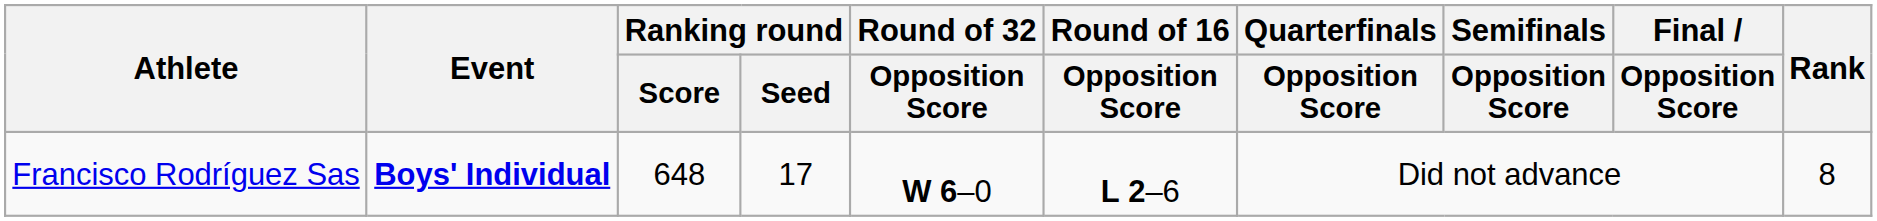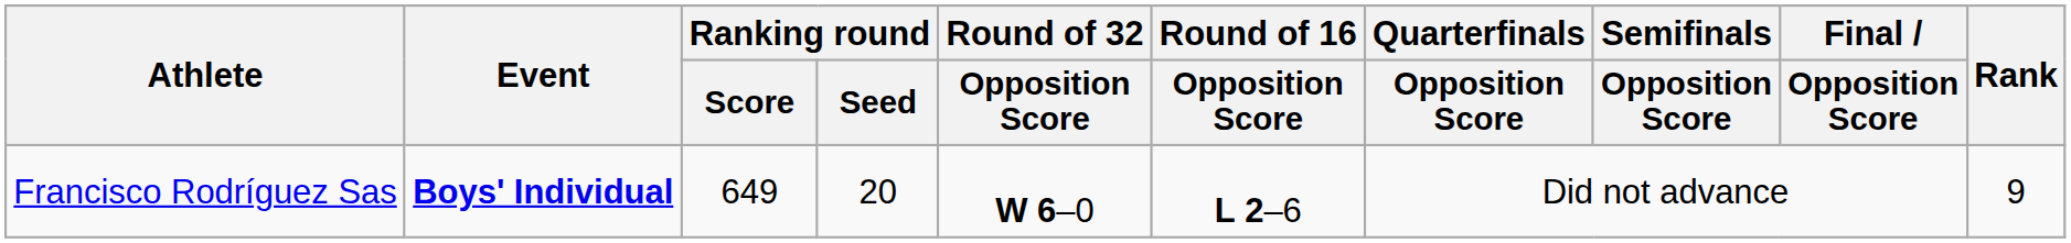 <table class="wikitable" style="font-size:90%;">
 <tr>
 <th rowspan="2">Athlete</th>
 <th rowspan="2">Event</th>
 <th colspan="2">Ranking round</th>
 <th>Round of 32</th>
 <th>Round of 16</th>
 <th>Quarterfinals</th>
 <th>Semifinals</th>
 <th>Final / </th>
 <th rowspan=2>Rank</th>
 </tr>
 <tr style="font-size:95%">
 <th>Score</th>
 <th>Seed</th>
 <th>Opposition<br>Score</th>
 <th>Opposition<br>Score</th>
 <th>Opposition<br>Score</th>
 <th>Opposition<br>Score</th>
 <th>Opposition<br>Score</th>
 </tr>
 <tr align=center>
 <td align=left><a href='#'>Francisco Rodríguez Sas</a></td>
 <td><strong><a href='#'>Boys' Individual</a></strong></td>
-<td>648</td>
-<td>17</td>
+<td>649</td>
+<td>20</td>
 <td><br><strong>W</strong> <strong>6</strong>–0</td>
 <td><br><strong>L</strong> <strong>2</strong>–6</td>
 <td colspan=3>Did not advance</td>
-<td>8</td>
+<td>9</td>
 </tr>
 </table>
